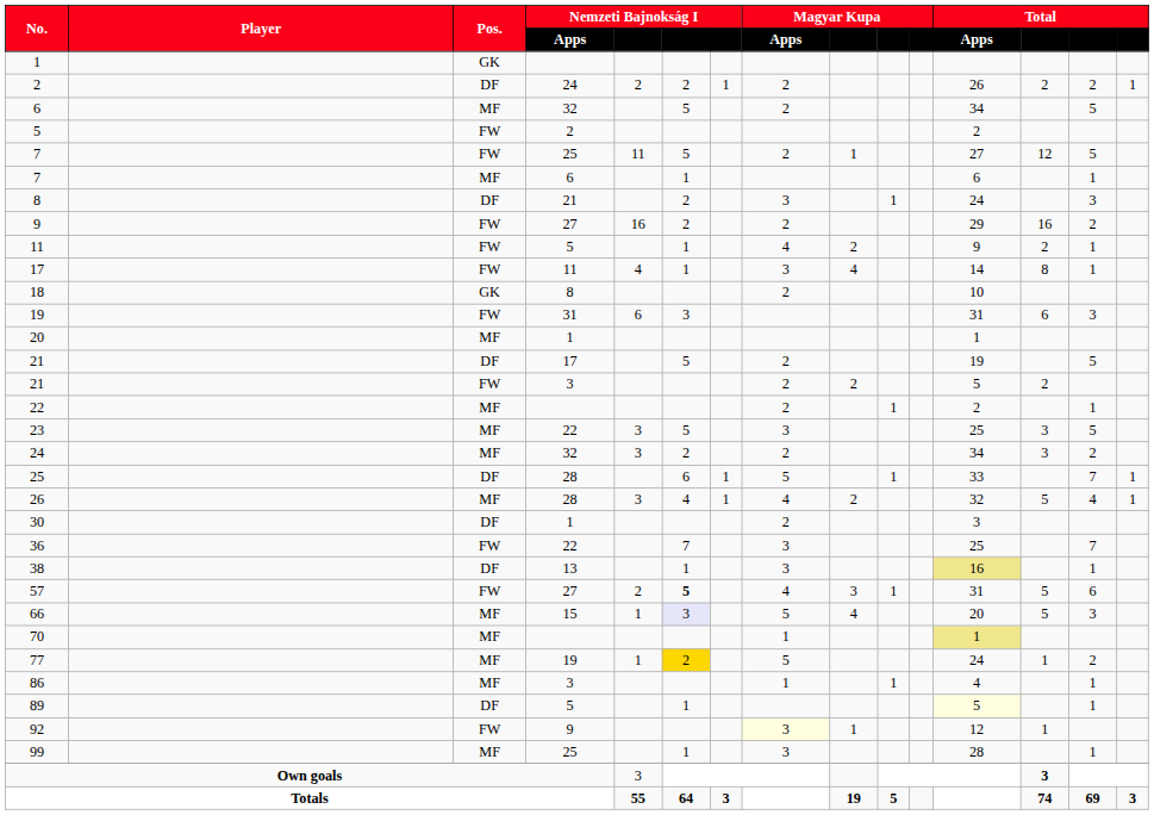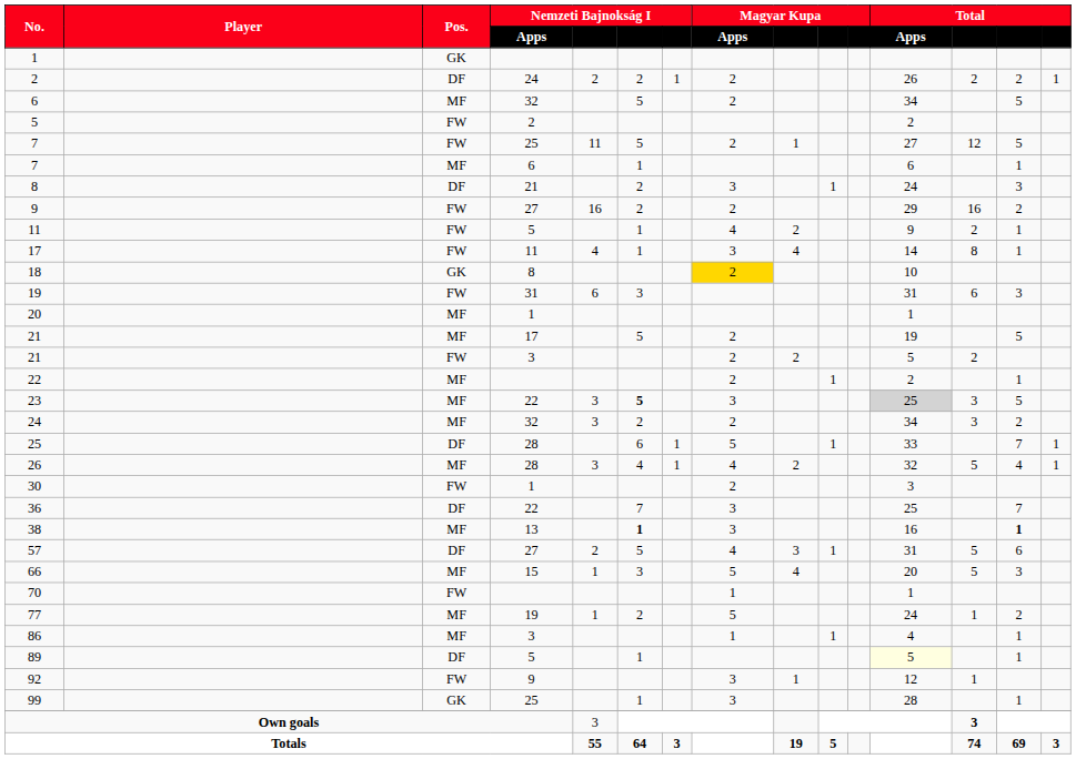 <table class="wikitable sortable alternance" style="text-align:center;width:100%">
 <tr>
 <th rowspan="2" style="background-color:#fb0019;color:white;border:1px solid black;width:5px">No.</th>
 <th rowspan="2" style="background-color:#fb0019;color:white;border:1px solid black;width:180px">Player</th>
 <th rowspan="2" style="background-color:#fb0019;color:white;border:1px solid black;width:5px">Pos.</th>
 <th colspan="4" style="background:#fb0019;color:white;border:1px solid black">Nemzeti Bajnokság I</th>
 <th colspan="4" style="background:#fb0019;color:white;border:1px solid black">Magyar Kupa</th>
 <th colspan="4" style="background:#fb0019;color:white;border:1px solid black">Total</th>
 </tr>
 <tr style="text-align:center">
 <th width="4" style="background-color:black;color:white;border:1px solid black">Apps</th>
 <th width="4" style="background-color:black;border:1px solid black"></th>
 <th width="4" style="background-color:black;border:1px solid black"></th>
 <th width="4" style="background-color:black;color:white;border:1px solid black"></th>
 <th width="4" style="background-color:black;color:white;border:1px solid black">Apps</th>
 <th width="4" style="background-color:black;border:1px solid black"></th>
 <th width="4" style="background-color:black;border:1px solid black"></th>
 <th width="4" style="background-color:black;color:white;border:1px solid black"></th>
 <th width="4" style="background-color:black;color:white;border:1px solid black">Apps</th>
 <th width="4" style="background-color:black;border:1px solid black"></th>
 <th width="4" style="background-color:black;border:1px solid black"></th>
 <th width="4" style="background-color:black;color:white;border:1px solid black"></th>
 </tr>
 <tr>
 <td>1</td>
 <td> </td>
 <td>GK</td>
 <td></td>
 <td></td>
 <td></td>
 <td></td>
 <td></td>
 <td></td>
 <td></td>
 <td></td>
 <td></td>
 <td></td>
 <td></td>
 <td></td>
 </tr>
 <tr>
 <td>2</td>
 <td> </td>
 <td>DF</td>
 <td>24</td>
 <td>2</td>
 <td>2</td>
 <td>1</td>
 <td>2</td>
 <td></td>
 <td></td>
 <td></td>
 <td>26</td>
 <td>2</td>
 <td>2</td>
 <td>1</td>
 </tr>
 <tr>
 <td>6</td>
 <td> </td>
 <td>MF</td>
 <td>32</td>
 <td></td>
 <td>5</td>
 <td></td>
 <td>2</td>
 <td></td>
 <td></td>
 <td></td>
 <td>34</td>
 <td></td>
 <td>5</td>
 <td></td>
 </tr>
 <tr>
 <td>5</td>
 <td> </td>
 <td>FW</td>
 <td>2</td>
 <td></td>
 <td></td>
 <td></td>
 <td></td>
 <td></td>
 <td></td>
 <td></td>
 <td>2</td>
 <td></td>
 <td></td>
 <td></td>
 </tr>
 <tr>
 <td>7</td>
 <td> </td>
 <td>FW</td>
 <td>25</td>
 <td>11</td>
 <td>5</td>
 <td></td>
 <td>2</td>
 <td>1</td>
 <td></td>
 <td></td>
 <td>27</td>
 <td>12</td>
 <td>5</td>
 <td></td>
 </tr>
 <tr>
 <td>7</td>
 <td> </td>
 <td>MF</td>
 <td>6</td>
 <td></td>
 <td>1</td>
 <td></td>
 <td></td>
 <td></td>
 <td></td>
 <td></td>
 <td>6</td>
 <td></td>
 <td>1</td>
 <td></td>
 </tr>
 <tr>
 <td>8</td>
 <td> </td>
 <td>DF</td>
 <td>21</td>
 <td></td>
 <td>2</td>
 <td></td>
 <td>3</td>
 <td></td>
 <td>1</td>
 <td></td>
 <td>24</td>
 <td></td>
 <td>3</td>
 <td></td>
 </tr>
 <tr>
 <td>9</td>
 <td> </td>
 <td>FW</td>
 <td>27</td>
 <td>16</td>
 <td>2</td>
 <td></td>
 <td>2</td>
 <td></td>
 <td></td>
 <td></td>
 <td>29</td>
 <td>16</td>
 <td>2</td>
 <td></td>
 </tr>
 <tr>
 <td>11</td>
 <td> </td>
 <td>FW</td>
 <td>5</td>
 <td></td>
 <td>1</td>
 <td></td>
 <td>4</td>
 <td>2</td>
 <td></td>
 <td></td>
 <td>9</td>
 <td>2</td>
 <td>1</td>
 <td></td>
 </tr>
 <tr>
 <td>17</td>
 <td> </td>
 <td>FW</td>
 <td>11</td>
 <td>4</td>
 <td>1</td>
 <td></td>
 <td>3</td>
 <td>4</td>
 <td></td>
 <td></td>
 <td>14</td>
 <td>8</td>
 <td>1</td>
 <td></td>
 </tr>
 <tr>
 <td>18</td>
 <td> </td>
 <td>GK</td>
 <td>8</td>
 <td></td>
 <td></td>
 <td></td>
-<td>2</td>
+<td style="background: gold;">2</td>
 <td></td>
 <td></td>
 <td></td>
 <td>10</td>
 <td></td>
 <td></td>
 <td></td>
 </tr>
 <tr>
 <td>19</td>
 <td> </td>
 <td>FW</td>
 <td>31</td>
 <td>6</td>
 <td>3</td>
 <td></td>
 <td></td>
 <td></td>
 <td></td>
 <td></td>
 <td>31</td>
 <td>6</td>
 <td>3</td>
 <td></td>
 </tr>
 <tr>
 <td>20</td>
 <td> </td>
 <td>MF</td>
 <td>1</td>
 <td></td>
 <td></td>
 <td></td>
 <td></td>
 <td></td>
 <td></td>
 <td></td>
 <td>1</td>
 <td></td>
 <td></td>
 <td></td>
 </tr>
 <tr>
 <td>21</td>
 <td> </td>
-<td>DF</td>
+<td>MF</td>
 <td>17</td>
 <td></td>
 <td>5</td>
 <td></td>
 <td>2</td>
 <td></td>
 <td></td>
 <td></td>
 <td>19</td>
 <td></td>
 <td>5</td>
 <td></td>
 </tr>
 <tr>
 <td>21</td>
 <td> </td>
 <td>FW</td>
 <td>3</td>
 <td></td>
 <td></td>
 <td></td>
 <td>2</td>
 <td>2</td>
 <td></td>
 <td></td>
 <td>5</td>
 <td>2</td>
 <td></td>
 <td></td>
 </tr>
 <tr>
 <td>22</td>
 <td> </td>
 <td>MF</td>
 <td></td>
 <td></td>
 <td></td>
 <td></td>
 <td>2</td>
 <td></td>
 <td>1</td>
 <td></td>
 <td>2</td>
 <td></td>
 <td>1</td>
 <td></td>
 </tr>
 <tr>
 <td>23</td>
 <td> </td>
 <td>MF</td>
 <td>22</td>
 <td>3</td>
-<td>5</td>
+<td><strong>5</strong></td>
 <td></td>
 <td>3</td>
 <td></td>
 <td></td>
 <td></td>
-<td>25</td>
+<td style="background: lightgrey;">25</td>
 <td>3</td>
 <td>5</td>
 <td></td>
 </tr>
 <tr>
 <td>24</td>
 <td> </td>
 <td>MF</td>
 <td>32</td>
 <td>3</td>
 <td>2</td>
 <td></td>
 <td>2</td>
 <td></td>
 <td></td>
 <td></td>
 <td>34</td>
 <td>3</td>
 <td>2</td>
 <td></td>
 </tr>
 <tr>
 <td>25</td>
 <td> </td>
 <td>DF</td>
 <td>28</td>
 <td></td>
 <td>6</td>
 <td>1</td>
 <td>5</td>
 <td></td>
 <td>1</td>
 <td></td>
 <td>33</td>
 <td></td>
 <td>7</td>
 <td>1</td>
 </tr>
 <tr>
 <td>26</td>
 <td> </td>
 <td>MF</td>
 <td>28</td>
 <td>3</td>
 <td>4</td>
 <td>1</td>
 <td>4</td>
 <td>2</td>
 <td></td>
 <td></td>
 <td>32</td>
 <td>5</td>
 <td>4</td>
 <td>1</td>
 </tr>
 <tr>
 <td>30</td>
 <td> </td>
-<td>DF</td>
+<td>FW</td>
 <td>1</td>
 <td></td>
 <td></td>
 <td></td>
 <td>2</td>
 <td></td>
 <td></td>
 <td></td>
 <td>3</td>
 <td></td>
 <td></td>
 <td></td>
 </tr>
 <tr>
 <td>36</td>
 <td> </td>
-<td>FW</td>
+<td>DF</td>
 <td>22</td>
 <td></td>
 <td>7</td>
 <td></td>
 <td>3</td>
 <td></td>
 <td></td>
 <td></td>
 <td>25</td>
 <td></td>
 <td>7</td>
 <td></td>
 </tr>
 <tr>
 <td>38</td>
 <td> </td>
-<td>DF</td>
+<td>MF</td>
 <td>13</td>
 <td></td>
-<td>1</td>
+<td><strong>1</strong></td>
 <td></td>
 <td>3</td>
 <td></td>
 <td></td>
 <td></td>
-<td style="background: khaki;">16</td>
+<td>16</td>
 <td></td>
-<td>1</td>
+<td><strong>1</strong></td>
 <td></td>
 </tr>
 <tr>
 <td>57</td>
 <td> </td>
-<td>FW</td>
+<td>DF</td>
 <td>27</td>
 <td>2</td>
-<td><strong>5</strong></td>
+<td>5</td>
 <td></td>
 <td>4</td>
 <td>3</td>
 <td>1</td>
 <td></td>
 <td>31</td>
 <td>5</td>
 <td>6</td>
 <td></td>
 </tr>
 <tr>
 <td>66</td>
 <td> </td>
 <td>MF</td>
 <td>15</td>
 <td>1</td>
-<td style="background: lavender;">3</td>
+<td>3</td>
 <td></td>
 <td>5</td>
 <td>4</td>
 <td></td>
 <td></td>
 <td>20</td>
 <td>5</td>
 <td>3</td>
 <td></td>
 </tr>
 <tr>
 <td>70</td>
 <td> </td>
-<td>MF</td>
+<td>FW</td>
 <td></td>
 <td></td>
 <td></td>
 <td></td>
 <td>1</td>
 <td></td>
 <td></td>
 <td></td>
-<td style="background: khaki;">1</td>
+<td>1</td>
 <td></td>
 <td></td>
 <td></td>
 </tr>
 <tr>
 <td>77</td>
 <td> </td>
 <td>MF</td>
 <td>19</td>
 <td>1</td>
-<td style="background: gold;">2</td>
+<td>2</td>
 <td></td>
 <td>5</td>
 <td></td>
 <td></td>
 <td></td>
 <td>24</td>
 <td>1</td>
 <td>2</td>
 <td></td>
 </tr>
 <tr>
 <td>86</td>
 <td> </td>
 <td>MF</td>
 <td>3</td>
 <td></td>
 <td></td>
 <td></td>
 <td>1</td>
 <td></td>
 <td>1</td>
 <td></td>
 <td>4</td>
 <td></td>
 <td>1</td>
 <td></td>
 </tr>
 <tr>
 <td>89</td>
 <td> </td>
 <td>DF</td>
 <td>5</td>
 <td></td>
 <td>1</td>
 <td></td>
 <td></td>
 <td></td>
 <td></td>
 <td></td>
 <td style="background: lightyellow;">5</td>
 <td></td>
 <td>1</td>
 <td></td>
 </tr>
 <tr>
 <td>92</td>
 <td> </td>
 <td>FW</td>
 <td>9</td>
 <td></td>
 <td></td>
 <td></td>
-<td style="background: lightyellow;">3</td>
+<td>3</td>
 <td>1</td>
 <td></td>
 <td></td>
 <td>12</td>
 <td>1</td>
 <td></td>
 <td></td>
 </tr>
 <tr>
 <td>99</td>
 <td> </td>
-<td>MF</td>
+<td>GK</td>
 <td>25</td>
 <td></td>
 <td>1</td>
 <td></td>
 <td>3</td>
 <td></td>
 <td></td>
 <td></td>
 <td>28</td>
 <td></td>
 <td>1</td>
 <td></td>
 </tr>
 <tr>
 </tr>
 <tr class="sortbottom">
 <td colspan="4"><strong>Own goals</strong></td>
 <td>3</td>
 <td colspan="3" style="background:white;text-align:center"></td>
 <td></td>
 <td colspan="3" style="background:white;text-align:center"></td>
 <td><strong>3</strong></td>
 <td colspan="2" style="background:white;text-align:center"></td>
 </tr>
 <tr class="sortbottom">
 <td colspan="4" style="background:white;text-align:center"><strong>Totals</strong></td>
 <td><strong>55</strong></td>
 <td><strong>64</strong></td>
 <td><strong>3</strong></td>
 <td rowspan="3" style="background:white;text-align:center"></td>
 <td><strong>19</strong></td>
 <td><strong>5</strong></td>
 <td></td>
 <td rowspan="3" style="background:white;text-align:center"></td>
 <td><strong>74</strong></td>
 <td><strong>69</strong></td>
 <td><strong>3</strong></td>
 </tr>
 </table>
